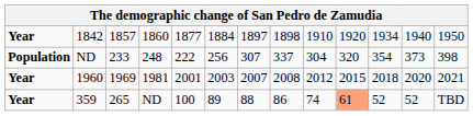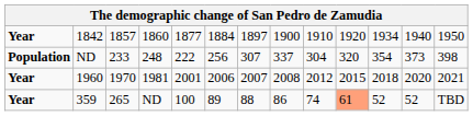 <table class="wikitable">
 <tr>
 <th bgcolor=black colspan=21 style="color:black;">The demographic change of San Pedro de Zamudia</th>
 </tr>
 <tr>
 <td><strong>Year</strong></td>
 <td>1842</td>
 <td>1857</td>
 <td>1860</td>
 <td>1877</td>
 <td>1884</td>
 <td>1897</td>
-<td>1898</td>
+<td>1900</td>
 <td>1910</td>
 <td>1920</td>
 <td>1934</td>
 <td>1940</td>
 <td>1950</td>
 </tr>
 <tr>
 <td><strong> Population </strong></td>
 <td>ND</td>
 <td>233</td>
 <td>248</td>
 <td>222</td>
 <td>256</td>
 <td>307</td>
 <td>337</td>
 <td>304</td>
 <td>320</td>
 <td>354</td>
 <td>373</td>
 <td>398</td>
 </tr>
 <tr>
 <td><strong> Year</strong></td>
 <td>1960</td>
-<td>1969</td>
+<td>1970</td>
 <td>1981</td>
 <td>2001</td>
-<td>2003</td>
+<td>2006</td>
 <td>2007</td>
 <td>2008</td>
 <td>2012</td>
 <td>2015</td>
 <td>2018</td>
 <td>2020</td>
 <td>2021</td>
 </tr>
 <tr>
 <td><strong>Year</strong></td>
 <td>359</td>
 <td>265</td>
 <td>ND</td>
 <td>100</td>
 <td>89</td>
 <td>88</td>
 <td>86</td>
 <td>74</td>
 <td style="background: lightsalmon;">61</td>
 <td>52</td>
 <td>52</td>
 <td>TBD</td>
 </tr>
 </table>
